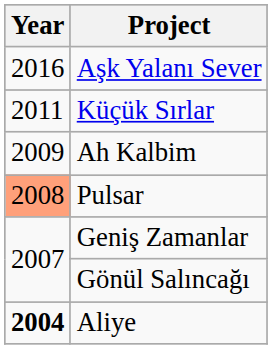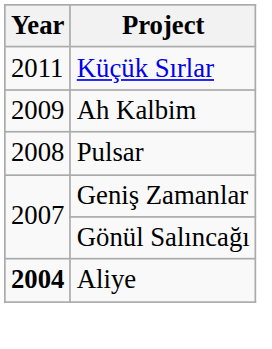 <table class="wikitable">
 <tr>
 <th>Year</th>
 <th>Project</th>
-</tr>
-<tr>
-<td>2016</td>
-<td><a href='#'>Aşk Yalanı Sever</a></td>
 </tr>
 <tr>
 <td>2011</td>
 <td><a href='#'>Küçük Sırlar</a></td>
 </tr>
 <tr>
 <td>2009</td>
 <td>Ah Kalbim</td>
 </tr>
 <tr>
-<td style="background: lightsalmon;">2008</td>
+<td>2008</td>
 <td>Pulsar</td>
 </tr>
 <tr>
 <td rowspan="2">2007</td>
 <td>Geniş Zamanlar</td>
 </tr>
 <tr>
 <td>Gönül Salıncağı</td>
 </tr>
 <tr>
 <td><strong>2004</strong></td>
 <td>Aliye</td>
 </tr>
 </table>
